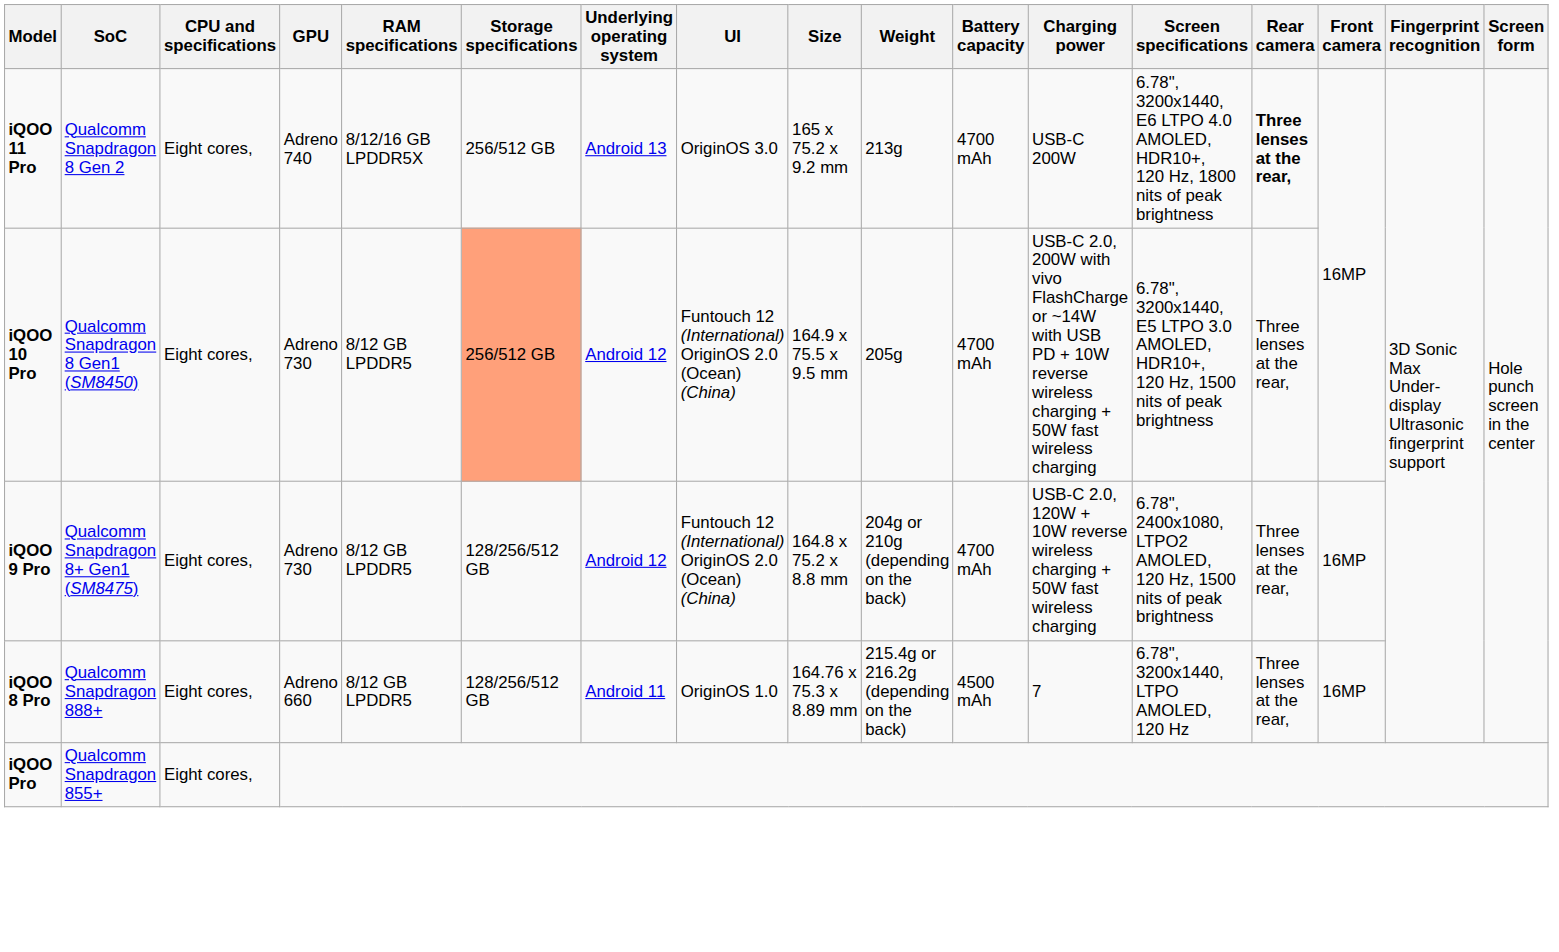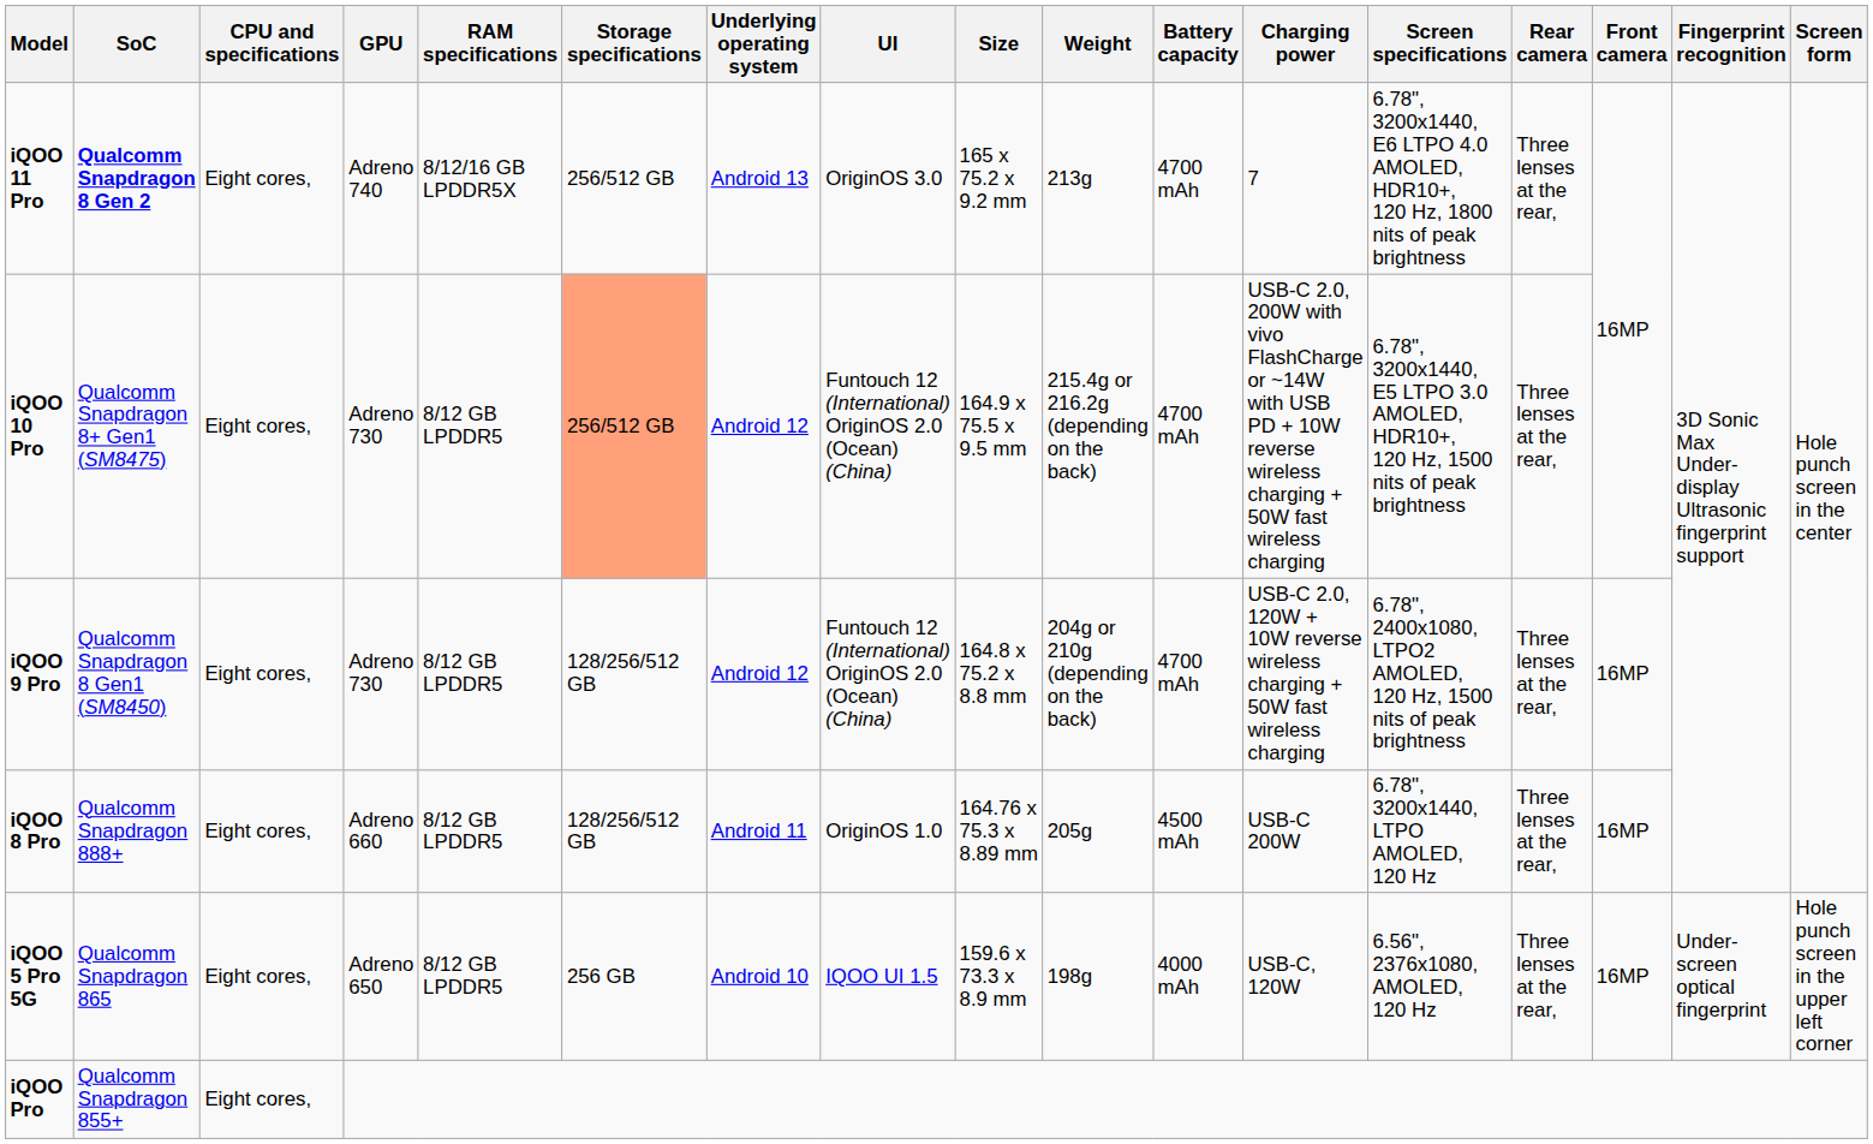 <table class="wikitable">
 <tr>
 <th>Model</th>
 <th>SoC</th>
 <th>CPU and specifications</th>
 <th>GPU</th>
 <th>RAM specifications</th>
 <th>Storage specifications</th>
 <th>Underlying operating system</th>
 <th>UI</th>
 <th>Size</th>
 <th>Weight</th>
 <th>Battery capacity</th>
 <th>Charging power</th>
 <th>Screen specifications</th>
 <th>Rear camera</th>
 <th>Front camera</th>
 <th>Fingerprint recognition</th>
 <th>Screen form</th>
 </tr>
 <tr>
 <td><strong>iQOO 11 Pro</strong></td>
-<td><a href='#'>Qualcomm Snapdragon 8 Gen 2</a></td>
+<td><strong><a href='#'>Qualcomm Snapdragon 8 Gen 2</a></strong></td>
 <td>Eight cores,<br></td>
 <td>Adreno 740</td>
 <td>8/12/16 GB LPDDR5X</td>
 <td>256/512 GB<br></td>
 <td><a href='#'>Android 13</a></td>
 <td>OriginOS 3.0</td>
 <td>165 x 75.2 x 9.2 mm</td>
 <td>213g</td>
 <td>4700 mAh</td>
-<td>USB-C 200W</td>
+<td>7</td>
 <td>6.78", 3200x1440, E6 LTPO 4.0 AMOLED, HDR10+, 120 Hz, 1800 nits of peak brightness</td>
-<td><strong>Three lenses at the rear,<br></strong></td>
+<td>Three lenses at the rear,<br></td>
 <td rowspan="2">16MP</td>
 <td rowspan="4">3D Sonic Max<br>Under-display Ultrasonic fingerprint support</td>
 <td rowspan="4">Hole punch screen in the center</td>
 </tr>
 <tr>
 <td><strong>iQOO 10 Pro</strong></td>
-<td><a href='#'>Qualcomm Snapdragon 8 Gen1 (<em>SM8450</em>)</a></td>
+<td><a href='#'>Qualcomm Snapdragon 8+ Gen1 (<em>SM8475</em>)</a></td>
 <td>Eight cores,<br></td>
 <td>Adreno 730</td>
 <td>8/12 GB LPDDR5</td>
 <td style="background: lightsalmon;">256/512 GB<br></td>
 <td><a href='#'>Android 12</a></td>
 <td>Funtouch 12 <em>(International)</em><br>OriginOS 2.0 (Ocean) <em>(China)</em></td>
 <td>164.9 x 75.5 x 9.5 mm</td>
-<td>205g</td>
+<td>215.4g or 216.2g (depending on the back)</td>
 <td>4700 mAh</td>
 <td>USB-C 2.0, 200W with vivo FlashCharge or ~14W with USB PD + 10W reverse wireless charging + 50W fast wireless charging</td>
 <td>6.78", 3200x1440, E5 LTPO 3.0 AMOLED, HDR10+, 120 Hz, 1500 nits of peak brightness</td>
 <td>Three lenses at the rear,<br></td>
 </tr>
 <tr>
 <td><strong>iQOO 9 Pro</strong></td>
-<td><a href='#'>Qualcomm Snapdragon 8+ Gen1 (<em>SM8475</em>)</a></td>
+<td><a href='#'>Qualcomm Snapdragon 8 Gen1 (<em>SM8450</em>)</a></td>
 <td>Eight cores,<br></td>
 <td>Adreno 730</td>
 <td>8/12 GB LPDDR5</td>
 <td>128/256/512 GB<br></td>
 <td><a href='#'>Android 12</a></td>
 <td>Funtouch 12 <em>(International)</em><br>OriginOS 2.0 (Ocean) <em>(China)</em></td>
 <td>164.8 x 75.2 x 8.8 mm</td>
 <td>204g or 210g (depending on the back)</td>
 <td>4700 mAh</td>
 <td>USB-C 2.0, 120W + 10W reverse wireless charging + 50W fast wireless charging</td>
 <td>6.78", 2400x1080, LTPO2 AMOLED, 120 Hz, 1500 nits of peak brightness</td>
 <td>Three lenses at the rear,<br></td>
 <td>16MP</td>
 </tr>
 <tr>
 <td><strong>iQOO 8 Pro</strong></td>
 <td><a href='#'>Qualcomm Snapdragon 888+</a></td>
 <td>Eight cores,<br></td>
 <td>Adreno 660</td>
 <td>8/12 GB LPDDR5</td>
 <td>128/256/512 GB<br></td>
 <td><a href='#'>Android 11</a></td>
 <td>OriginOS 1.0</td>
 <td>164.76 x 75.3 x 8.89 mm</td>
-<td>215.4g or 216.2g (depending on the back)</td>
+<td>205g</td>
 <td>4500 mAh</td>
-<td>7</td>
+<td>USB-C 200W</td>
 <td>6.78", 3200x1440, LTPO AMOLED, 120 Hz</td>
 <td>Three lenses at the rear,<br></td>
 <td>16MP</td>
+</tr>
+<tr>
+<td><strong>iQOO 5 Pro 5G</strong></td>
+<td><a href='#'>Qualcomm Snapdragon 865</a></td>
+<td>Eight cores,<br></td>
+<td>Adreno 650</td>
+<td>8/12 GB LPDDR5</td>
+<td>256 GB<br></td>
+<td><a href='#'>Android 10</a></td>
+<td><a href='#'>IQOO UI 1.5</a></td>
+<td>159.6 x 73.3 x 8.9 mm</td>
+<td>198g</td>
+<td>4000 mAh</td>
+<td>USB-C, 120W</td>
+<td>6.56", 2376x1080, AMOLED, 120 Hz</td>
+<td>Three lenses at the rear,<br></td>
+<td>16MP</td>
+<td>Under-screen optical fingerprint</td>
+<td>Hole punch screen in the upper left corner</td>
 </tr>
 <tr>
 <td><strong>iQOO Pro</strong></td>
 <td rowspan="2"><a href='#'>Qualcomm Snapdragon 855+</a></td>
 <td rowspan="2">Eight cores,<br></td>
 </tr>
 </table>
